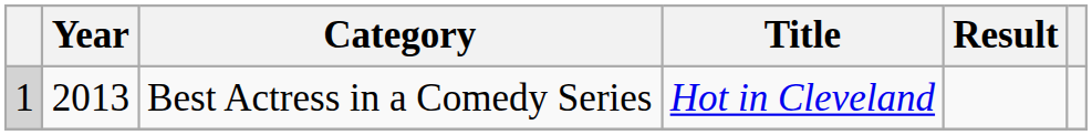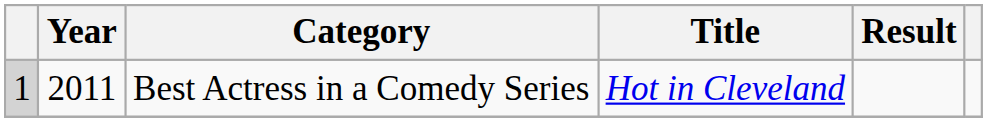 <table class="wikitable" style="text-align:center;">
 <tr>
 <th scope="col"></th>
 <th scope="col">Year</th>
 <th scope="col">Category</th>
 <th scope="col">Title</th>
 <th scope="col">Result</th>
 <th scope="col"></th>
 </tr>
 <tr>
 <td style="background: lightgrey;">1</td>
-<td>2013</td>
+<td>2011</td>
 <td>Best Actress in a Comedy Series</td>
 <td><em><a href='#'>Hot in Cleveland</a></em></td>
 <td></td>
 <td></td>
 </tr>
 <tr>
 </tr>
 </table>
